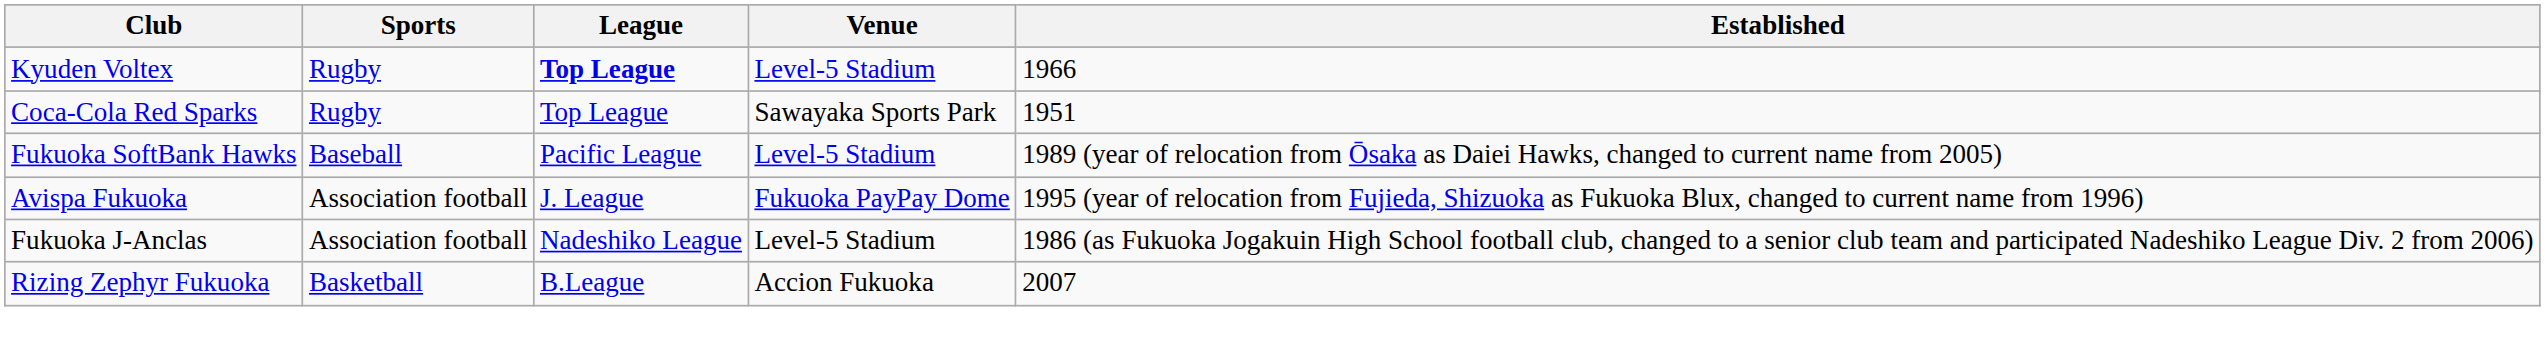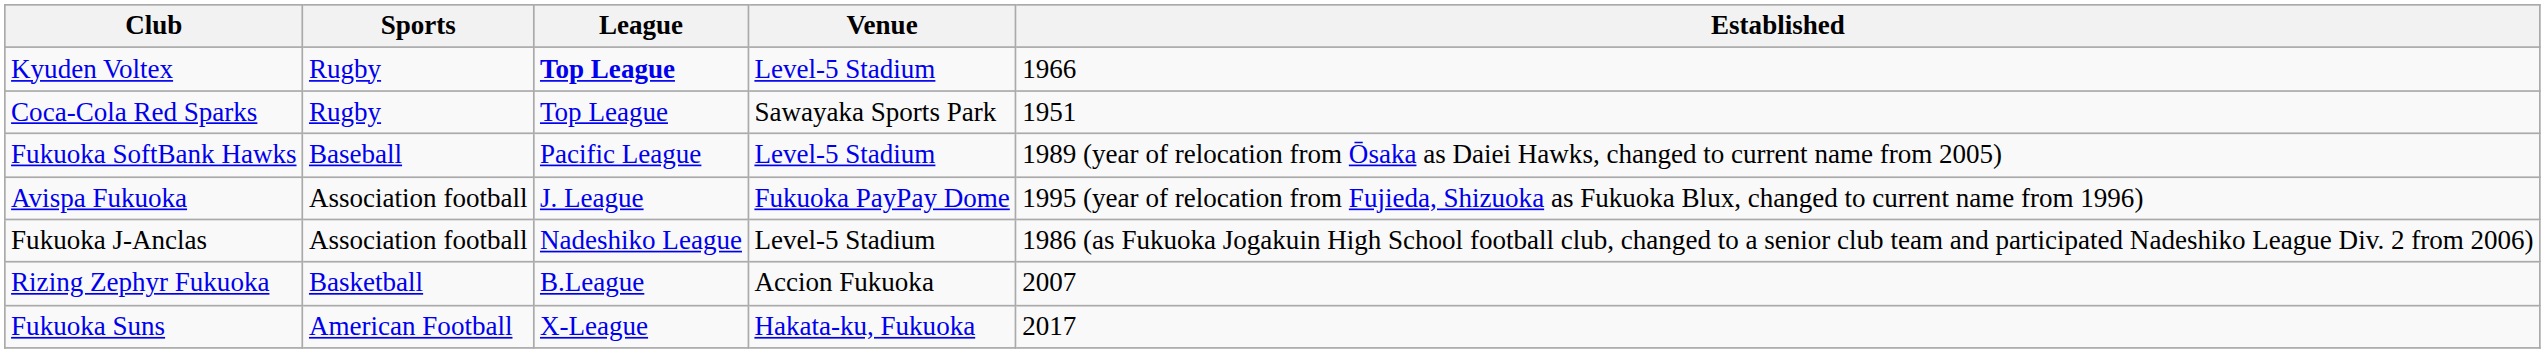 <table class=wikitable>
 <tr>
 <th scope="col">Club</th>
 <th scope="col">Sports</th>
 <th scope="col">League</th>
 <th scope="col">Venue</th>
 <th scope="col">Established</th>
 </tr>
 <tr>
 <td><a href='#'>Kyuden Voltex</a></td>
 <td><a href='#'>Rugby</a></td>
 <td><strong><a href='#'>Top League</a></strong></td>
 <td><a href='#'>Level-5 Stadium</a></td>
 <td>1966</td>
 </tr>
 <tr>
 <td><a href='#'>Coca-Cola Red Sparks</a></td>
 <td><a href='#'>Rugby</a></td>
 <td><a href='#'>Top League</a></td>
 <td>Sawayaka Sports Park</td>
 <td>1951</td>
 </tr>
 <tr>
 <td><a href='#'>Fukuoka SoftBank Hawks</a></td>
 <td><a href='#'>Baseball</a></td>
 <td><a href='#'>Pacific League</a></td>
 <td><a href='#'>Level-5 Stadium</a></td>
 <td>1989 (year of relocation from <a href='#'>Ōsaka</a> as Daiei Hawks, changed to current name from 2005)</td>
 </tr>
 <tr>
 <td><a href='#'>Avispa Fukuoka</a></td>
 <td>Association football</td>
 <td><a href='#'>J. League</a></td>
 <td><a href='#'>Fukuoka PayPay Dome</a></td>
 <td>1995 (year of relocation from <a href='#'>Fujieda, Shizuoka</a> as Fukuoka Blux, changed to current name from 1996)</td>
 </tr>
 <tr>
 <td>Fukuoka J-Anclas</td>
 <td>Association football</td>
 <td><a href='#'>Nadeshiko League</a></td>
 <td>Level-5 Stadium</td>
 <td>1986 (as Fukuoka Jogakuin High School football club, changed to a senior club team and participated Nadeshiko League Div. 2 from 2006)</td>
 </tr>
 <tr>
 <td><a href='#'>Rizing Zephyr Fukuoka</a></td>
 <td><a href='#'>Basketball</a></td>
 <td><a href='#'>B.League</a></td>
 <td>Accion Fukuoka</td>
 <td>2007</td>
 </tr>
+<tr>
+<td><a href='#'>Fukuoka Suns</a></td>
+<td><a href='#'>American Football</a></td>
+<td><a href='#'>X-League</a></td>
+<td><a href='#'>Hakata-ku, Fukuoka</a></td>
+<td>2017</td>
+</tr>
 </table>
